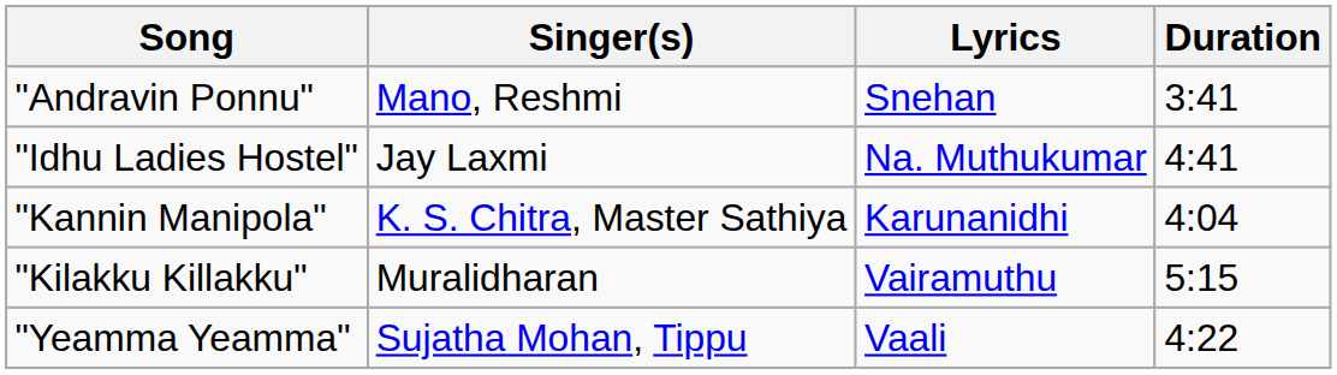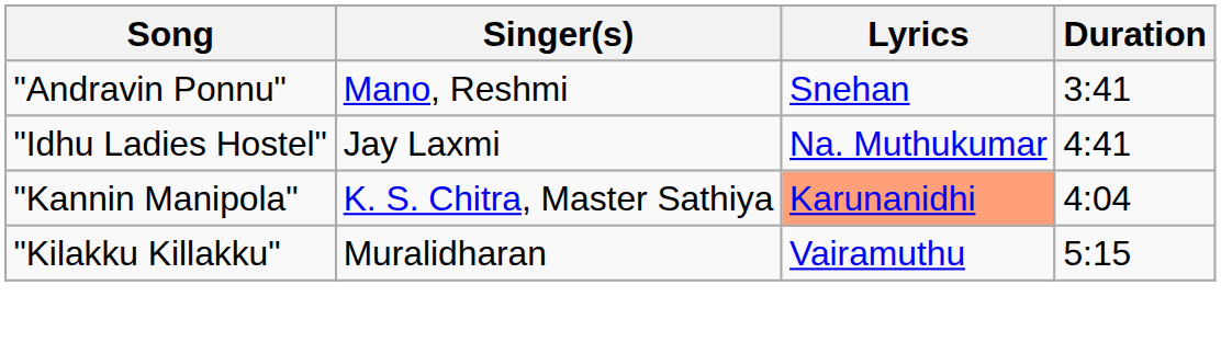 <table class="wikitable" style="font-size:95%;">
 <tr>
 <th>Song</th>
 <th>Singer(s)</th>
 <th>Lyrics</th>
 <th>Duration</th>
 </tr>
 <tr>
 <td>"Andravin Ponnu"</td>
 <td><a href='#'>Mano</a>, Reshmi</td>
 <td><a href='#'>Snehan</a></td>
 <td>3:41</td>
 </tr>
 <tr>
 <td>"Idhu Ladies Hostel"</td>
 <td>Jay Laxmi</td>
 <td><a href='#'>Na. Muthukumar</a></td>
 <td>4:41</td>
 </tr>
 <tr>
 <td>"Kannin Manipola"</td>
 <td><a href='#'>K. S. Chitra</a>, Master Sathiya</td>
-<td><a href='#'>Karunanidhi</a></td>
+<td style="background: lightsalmon;"><a href='#'>Karunanidhi</a></td>
 <td>4:04</td>
 </tr>
 <tr>
 <td>"Kilakku Killakku"</td>
 <td>Muralidharan</td>
 <td><a href='#'>Vairamuthu</a></td>
 <td>5:15</td>
 </tr>
-<tr>
-<td>"Yeamma Yeamma"</td>
-<td><a href='#'>Sujatha Mohan</a>, <a href='#'>Tippu</a></td>
-<td><a href='#'>Vaali</a></td>
-<td>4:22</td>
-</tr>
 </table>
